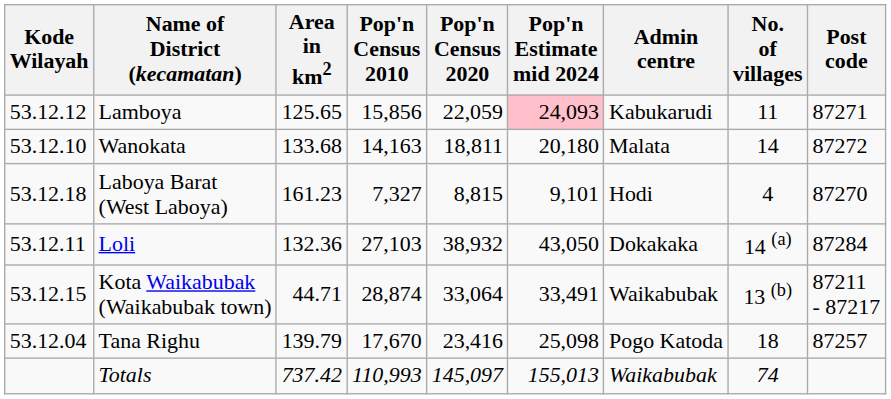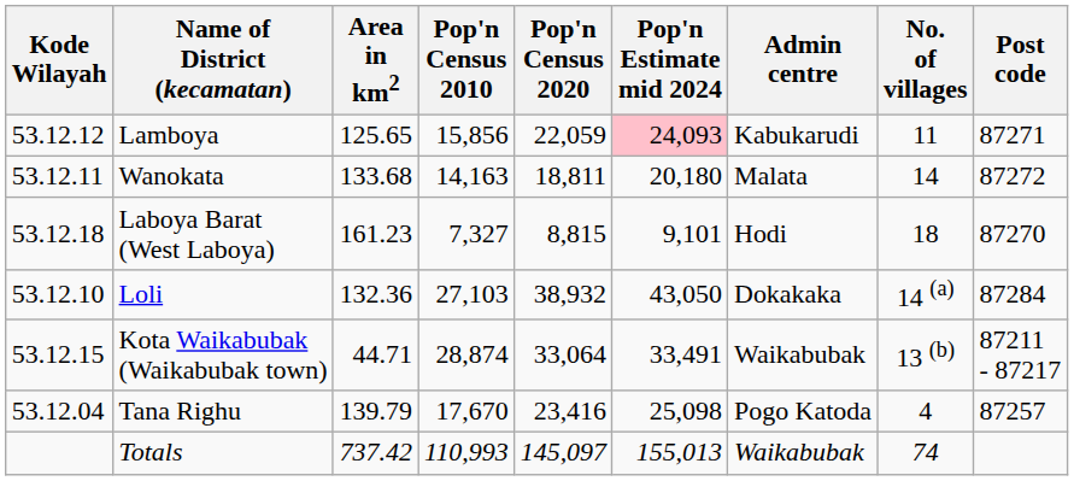 <table class="sortable wikitable">
 <tr>
 <th>Kode <br>Wilayah</th>
 <th>Name of<br>District<br>(<em>kecamatan</em>)</th>
 <th>Area <br>in <br>km<sup>2</sup></th>
 <th>Pop'n<br>Census<br>2010</th>
 <th>Pop'n<br>Census<br>2020</th>
 <th>Pop'n<br>Estimate<br>mid 2024</th>
 <th>Admin<br>centre</th>
 <th>No. <br>of<br>villages</th>
 <th>Post<br>code</th>
 </tr>
 <tr>
 <td>53.12.12</td>
 <td>Lamboya </td>
 <td align="right">125.65</td>
 <td align="right">15,856</td>
 <td align="right">22,059</td>
 <td align="right" style="background: pink;">24,093</td>
 <td>Kabukarudi</td>
 <td align="center">11</td>
 <td>87271</td>
 </tr>
 <tr>
-<td>53.12.10</td>
+<td>53.12.11</td>
 <td>Wanokata </td>
 <td align="right">133.68</td>
 <td align="right">14,163</td>
 <td align="right">18,811</td>
 <td align="right">20,180</td>
 <td>Malata</td>
 <td align="center">14</td>
 <td>87272</td>
 </tr>
 <tr>
 <td>53.12.18</td>
 <td>Laboya Barat  <br>(West Laboya)</td>
 <td align="right">161.23</td>
 <td align="right">7,327</td>
 <td align="right">8,815</td>
 <td align="right">9,101</td>
 <td>Hodi</td>
-<td align="center">4</td>
+<td align="center">18</td>
 <td>87270</td>
 </tr>
 <tr>
-<td>53.12.11</td>
+<td>53.12.10</td>
 <td><a href='#'>Loli</a></td>
 <td align="right">132.36</td>
 <td align="right">27,103</td>
 <td align="right">38,932</td>
 <td align="right">43,050</td>
 <td>Dokakaka</td>
 <td align="center">14 <sup>(a)</sup></td>
 <td>87284</td>
 </tr>
 <tr>
 <td>53.12.15</td>
 <td>Kota <a href='#'>Waikabubak</a> <br>(Waikabubak town)</td>
 <td align="right">44.71</td>
 <td align="right">28,874</td>
 <td align="right">33,064</td>
 <td align="right">33,491</td>
 <td>Waikabubak</td>
 <td align="center">13 <sup>(b)</sup></td>
 <td>87211<br>- 87217</td>
 </tr>
 <tr>
 <td>53.12.04</td>
 <td>Tana Righu </td>
 <td align="right">139.79</td>
 <td align="right">17,670</td>
 <td align="right">23,416</td>
 <td align="right">25,098</td>
 <td>Pogo Katoda</td>
-<td align="center">18</td>
+<td align="center">4</td>
 <td>87257</td>
 </tr>
 <tr>
 <td></td>
 <td><em>Totals</em></td>
 <td align="right"><em>737.42</em></td>
 <td align="right"><em>110,993</em></td>
 <td align="right"><em>145,097</em></td>
 <td align="right"><em>155,013</em></td>
 <td><em>Waikabubak</em></td>
 <td align="center"><em>74</em></td>
 </tr>
 </table>
